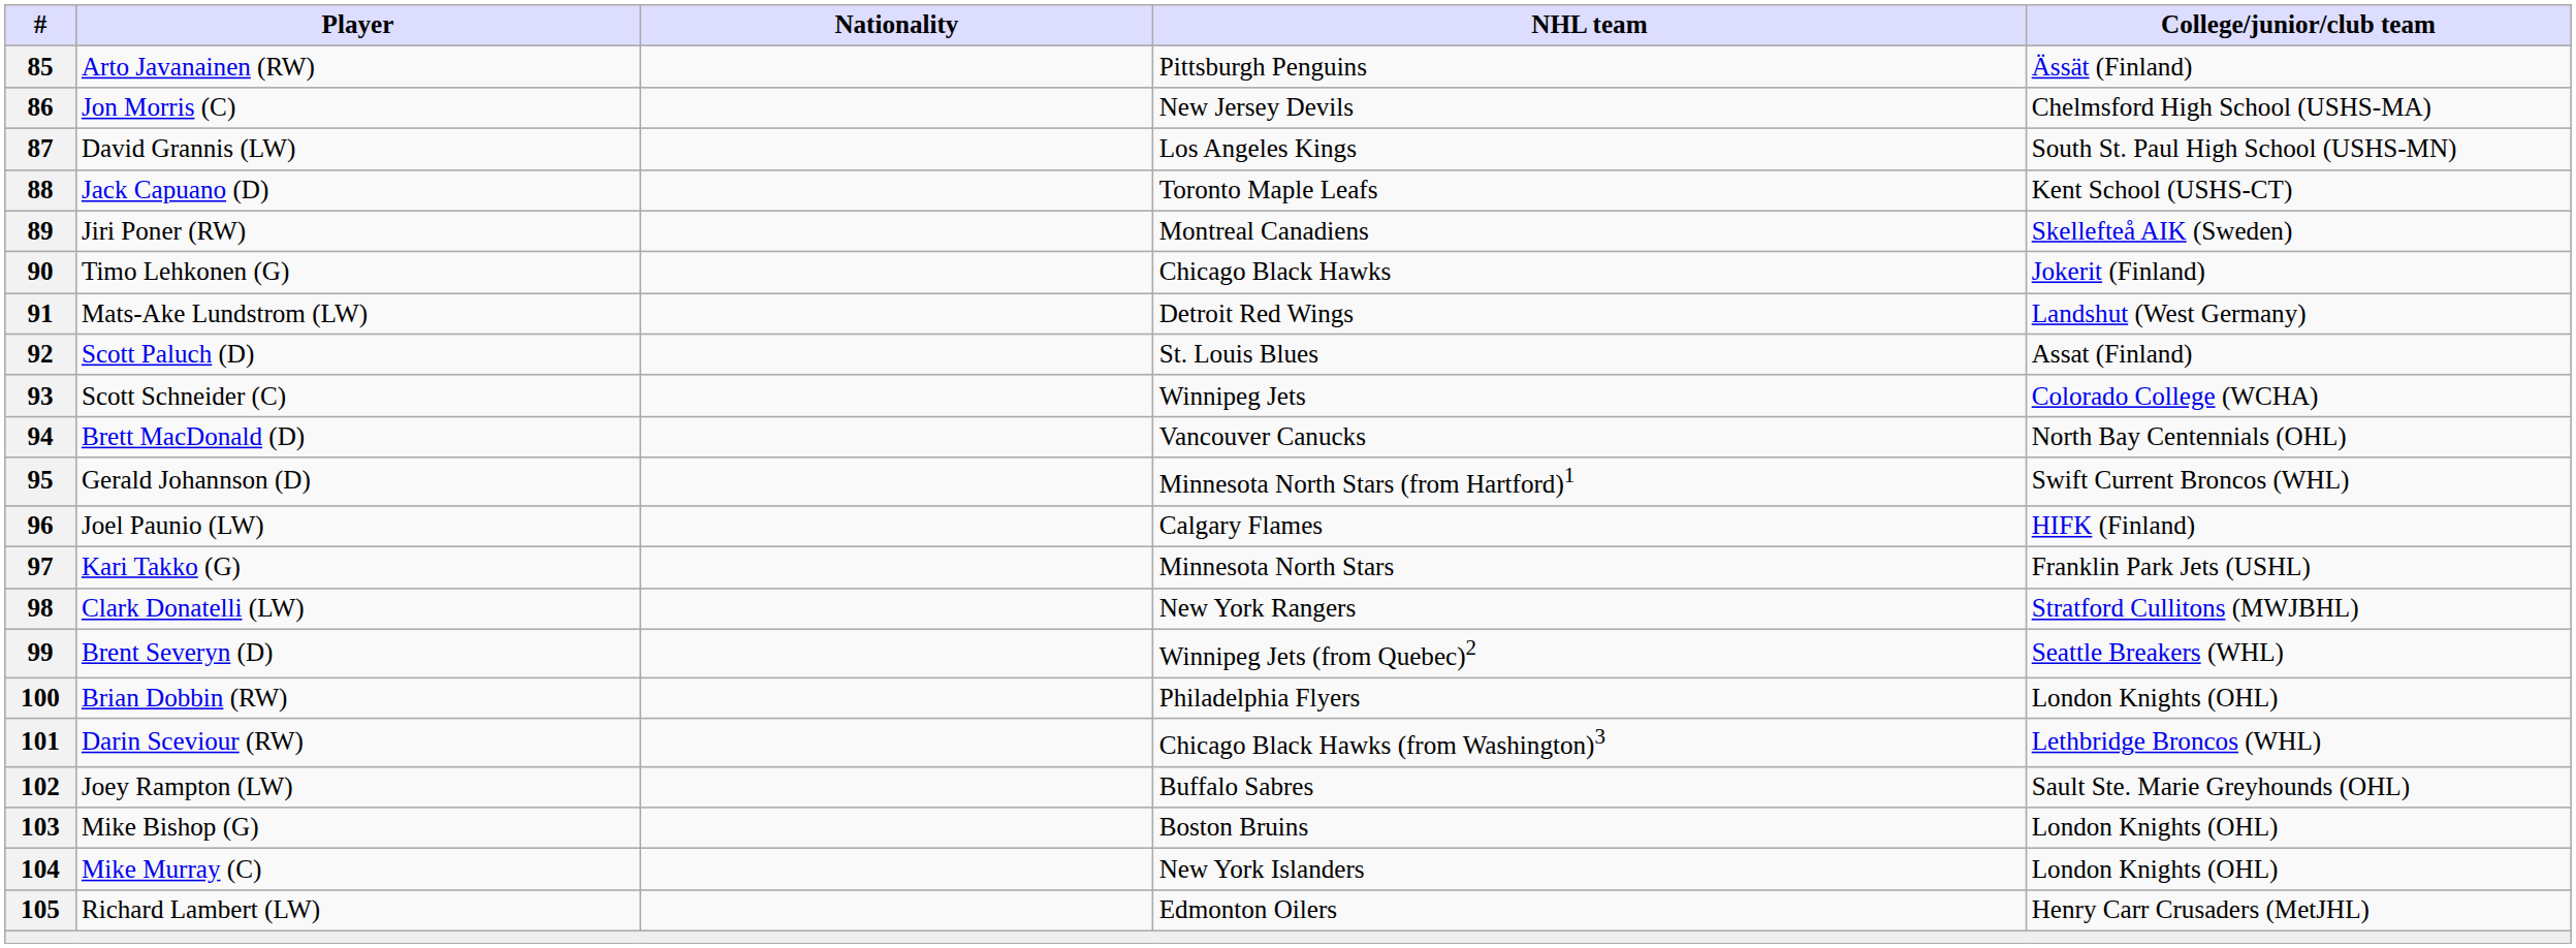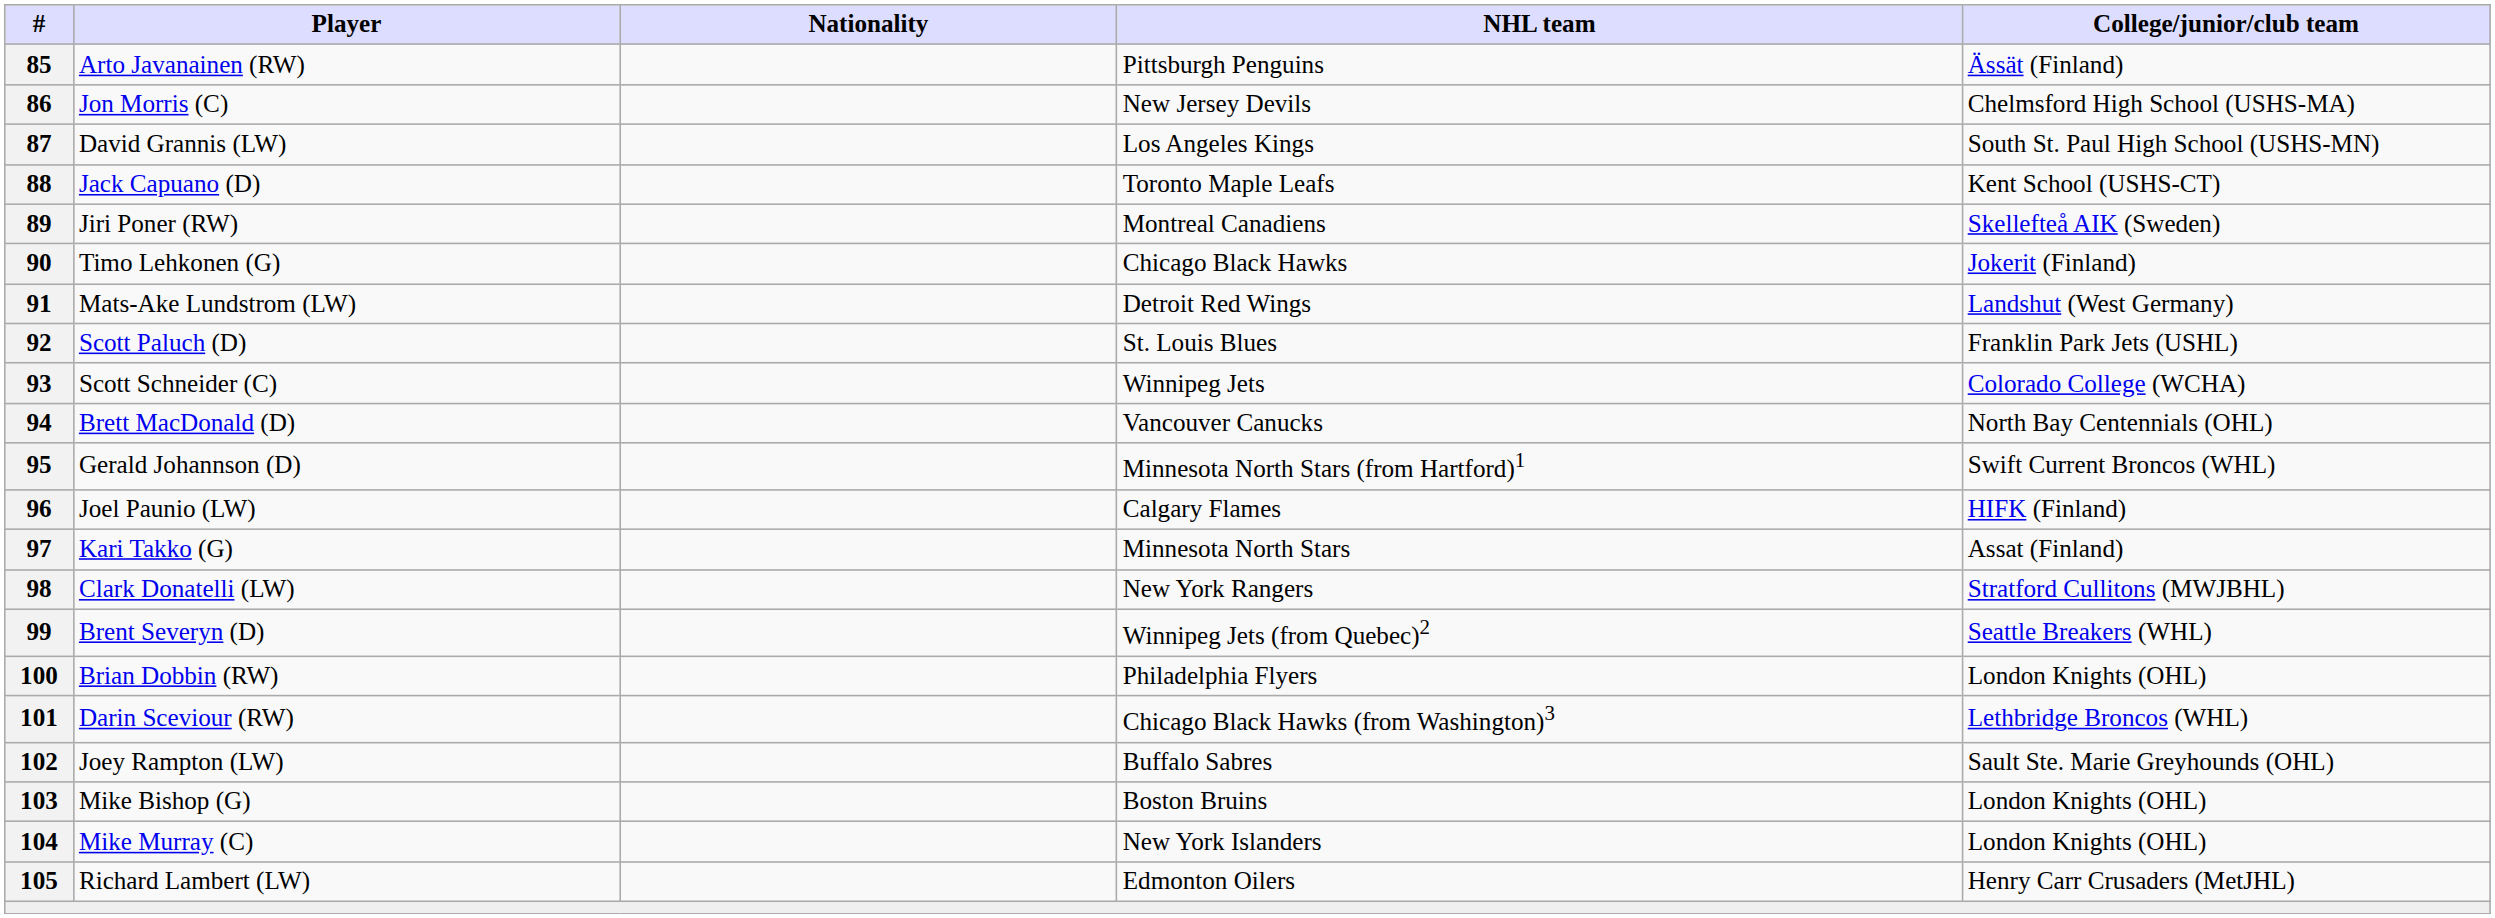 <table class="wikitable" style="width: 100%">
 <tr>
 <th style="background:#ddf; width:2.75%;">#</th>
 <th style="background:#ddf; width:22.0%;">Player</th>
 <th style="background:#ddf; width:20.0%;">Nationality</th>
 <th style="background:#ddf; width:34.0%;">NHL team</th>
 <th style="background:#ddf; width:100.0%;">College/junior/club team</th>
 </tr>
 <tr>
 <th>85</th>
 <td><a href='#'>Arto Javanainen</a> (RW)</td>
 <td></td>
 <td>Pittsburgh Penguins</td>
 <td><a href='#'>Ässät</a> (Finland)</td>
 </tr>
 <tr>
 <th>86</th>
 <td><a href='#'>Jon Morris</a> (C)</td>
 <td></td>
 <td>New Jersey Devils</td>
 <td>Chelmsford High School (USHS-MA)</td>
 </tr>
 <tr>
 <th>87</th>
 <td>David Grannis (LW)</td>
 <td></td>
 <td>Los Angeles Kings</td>
 <td>South St. Paul High School (USHS-MN)</td>
 </tr>
 <tr>
 <th>88</th>
 <td><a href='#'>Jack Capuano</a> (D)</td>
 <td></td>
 <td>Toronto Maple Leafs</td>
 <td>Kent School (USHS-CT)</td>
 </tr>
 <tr>
 <th>89</th>
 <td>Jiri Poner (RW)</td>
 <td></td>
 <td>Montreal Canadiens</td>
 <td><a href='#'>Skellefteå AIK</a> (Sweden)</td>
 </tr>
 <tr>
 <th>90</th>
 <td>Timo Lehkonen (G)</td>
 <td></td>
 <td>Chicago Black Hawks</td>
 <td><a href='#'>Jokerit</a> (Finland)</td>
 </tr>
 <tr>
 <th>91</th>
 <td>Mats-Ake Lundstrom (LW)</td>
 <td></td>
 <td>Detroit Red Wings</td>
 <td><a href='#'>Landshut</a> (West Germany)</td>
 </tr>
 <tr>
 <th>92</th>
 <td><a href='#'>Scott Paluch</a> (D)</td>
 <td></td>
 <td>St. Louis Blues</td>
-<td>Assat (Finland)</td>
+<td>Franklin Park Jets (USHL)</td>
 </tr>
 <tr>
 <th>93</th>
 <td>Scott Schneider (C)</td>
 <td></td>
 <td>Winnipeg Jets</td>
 <td><a href='#'>Colorado College</a> (WCHA)</td>
 </tr>
 <tr>
 <th>94</th>
 <td><a href='#'>Brett MacDonald</a> (D)</td>
 <td></td>
 <td>Vancouver Canucks</td>
 <td>North Bay Centennials (OHL)</td>
 </tr>
 <tr>
 <th>95</th>
 <td>Gerald Johannson (D)</td>
 <td></td>
 <td>Minnesota North Stars (from Hartford)<sup>1</sup></td>
 <td>Swift Current Broncos (WHL)</td>
 </tr>
 <tr>
 <th>96</th>
 <td>Joel Paunio (LW)</td>
 <td></td>
 <td>Calgary Flames</td>
 <td><a href='#'>HIFK</a> (Finland)</td>
 </tr>
 <tr>
 <th>97</th>
 <td><a href='#'>Kari Takko</a> (G)</td>
 <td></td>
 <td>Minnesota North Stars</td>
-<td>Franklin Park Jets (USHL)</td>
+<td>Assat (Finland)</td>
 </tr>
 <tr>
 <th>98</th>
 <td><a href='#'>Clark Donatelli</a> (LW)</td>
 <td></td>
 <td>New York Rangers</td>
 <td><a href='#'>Stratford Cullitons</a> (MWJBHL)</td>
 </tr>
 <tr>
 <th>99</th>
 <td><a href='#'>Brent Severyn</a> (D)</td>
 <td></td>
 <td>Winnipeg Jets (from Quebec)<sup>2</sup></td>
 <td><a href='#'>Seattle Breakers</a> (WHL)</td>
 </tr>
 <tr>
 <th>100</th>
 <td><a href='#'>Brian Dobbin</a> (RW)</td>
 <td></td>
 <td>Philadelphia Flyers</td>
 <td>London Knights (OHL)</td>
 </tr>
 <tr>
 <th>101</th>
 <td><a href='#'>Darin Sceviour</a> (RW)</td>
 <td></td>
 <td>Chicago Black Hawks (from Washington)<sup>3</sup></td>
 <td><a href='#'>Lethbridge Broncos</a> (WHL)</td>
 </tr>
 <tr>
 <th>102</th>
 <td>Joey Rampton (LW)</td>
 <td></td>
 <td>Buffalo Sabres</td>
 <td>Sault Ste. Marie Greyhounds (OHL)</td>
 </tr>
 <tr>
 <th>103</th>
 <td>Mike Bishop (G)</td>
 <td></td>
 <td>Boston Bruins</td>
 <td>London Knights (OHL)</td>
 </tr>
 <tr>
 <th>104</th>
 <td><a href='#'>Mike Murray</a> (C)</td>
 <td></td>
 <td>New York Islanders</td>
 <td>London Knights (OHL)</td>
 </tr>
 <tr>
 <th>105</th>
 <td>Richard Lambert (LW)</td>
 <td></td>
 <td>Edmonton Oilers</td>
 <td>Henry Carr Crusaders (MetJHL)</td>
 </tr>
 <tr>
 <td align=center colspan="6" bgcolor="#efefef"></td>
 </tr>
 </table>
